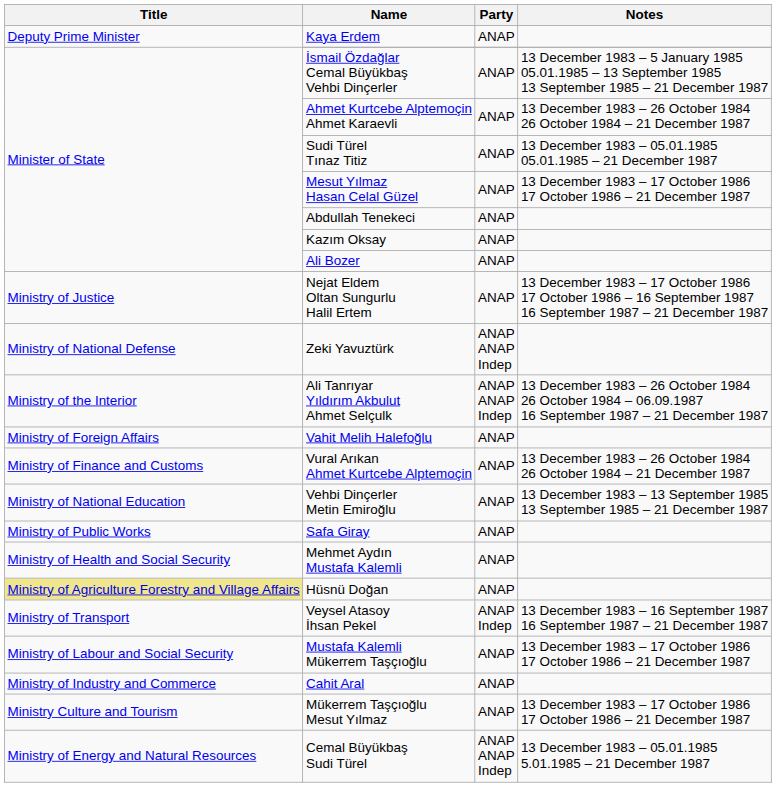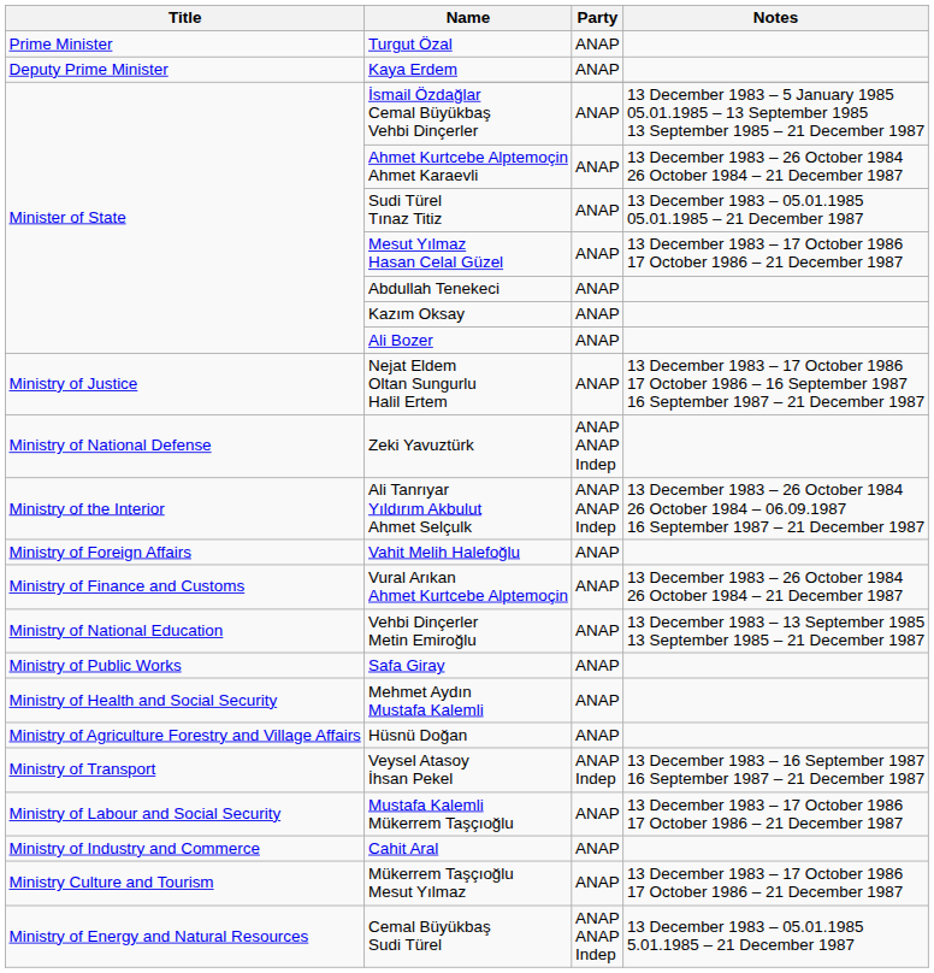 <table class="wikitable">
 <tr>
 <th>Title</th>
 <th>Name</th>
 <th>Party</th>
 <th>Notes</th>
+</tr>
+<tr>
+<td><a href='#'>Prime Minister</a></td>
+<td><a href='#'>Turgut Özal</a></td>
+<td>ANAP</td>
+<td></td>
 </tr>
 <tr>
 <td><a href='#'>Deputy Prime Minister</a></td>
 <td><a href='#'>Kaya Erdem</a></td>
 <td>ANAP</td>
 <td></td>
 </tr>
 <tr>
 <td rowspan="8" style="text-align:left;"><a href='#'>Minister of State</a></td>
 </tr>
 <tr>
 <td><a href='#'>İsmail Özdağlar</a><br>Cemal Büyükbaş<br>Vehbi Dinçerler</td>
 <td>ANAP</td>
 <td>13 December 1983 – 5 January 1985<br>05.01.1985 – 13 September 1985<br>13 September 1985 – 21 December 1987</td>
 </tr>
 <tr>
 <td><a href='#'>Ahmet Kurtcebe Alptemoçin</a><br>Ahmet Karaevli</td>
 <td>ANAP</td>
 <td>13 December 1983 – 26 October 1984<br>26 October 1984 – 21 December 1987</td>
 </tr>
 <tr>
 <td>Sudi Türel<br>Tınaz Titiz</td>
 <td>ANAP</td>
 <td>13 December 1983 – 05.01.1985<br>05.01.1985 – 21 December 1987</td>
 </tr>
 <tr>
 <td><a href='#'>Mesut Yılmaz</a><br><a href='#'>Hasan Celal Güzel</a></td>
 <td>ANAP</td>
 <td>13 December 1983 – 17 October 1986<br>17 October 1986 – 21 December 1987</td>
 </tr>
 <tr>
 <td>Abdullah Tenekeci</td>
 <td>ANAP</td>
 <td></td>
 </tr>
 <tr>
 <td>Kazım Oksay</td>
 <td>ANAP</td>
 <td></td>
 </tr>
 <tr>
 <td><a href='#'>Ali Bozer</a></td>
 <td>ANAP</td>
 <td></td>
 </tr>
 <tr>
 <td><a href='#'>Ministry of Justice</a></td>
 <td>Nejat Eldem<br>Oltan Sungurlu<br>Halil Ertem</td>
 <td>ANAP</td>
 <td>13 December 1983 – 17 October 1986<br>17 October 1986 – 16 September 1987<br>16 September 1987 – 21 December 1987</td>
 </tr>
 <tr>
 <td><a href='#'>Ministry of National Defense</a></td>
 <td>Zeki Yavuztürk</td>
 <td>ANAP<br>ANAP<br>Indep</td>
 <td></td>
 </tr>
 <tr>
 <td><a href='#'>Ministry of the Interior</a></td>
 <td>Ali Tanrıyar<br><a href='#'>Yıldırım Akbulut</a><br>Ahmet Selçulk</td>
 <td>ANAP<br>ANAP<br>Indep</td>
 <td>13 December 1983 – 26 October 1984<br>26 October 1984 – 06.09.1987<br>16 September 1987 – 21 December 1987</td>
 </tr>
 <tr>
 <td><a href='#'>Ministry of Foreign Affairs</a></td>
 <td><a href='#'>Vahit Melih Halefoğlu</a></td>
 <td>ANAP</td>
 <td></td>
 </tr>
 <tr>
 <td><a href='#'>Ministry of Finance and Customs</a></td>
 <td>Vural Arıkan<br><a href='#'>Ahmet Kurtcebe Alptemoçin</a></td>
 <td>ANAP</td>
 <td>13 December 1983 – 26 October 1984<br>26 October 1984 – 21 December 1987</td>
 </tr>
 <tr>
 <td><a href='#'>Ministry of National Education</a></td>
 <td>Vehbi Dinçerler<br>Metin Emiroğlu</td>
 <td>ANAP</td>
 <td>13 December 1983 – 13 September 1985<br>13 September 1985 – 21 December 1987</td>
 </tr>
 <tr>
 <td><a href='#'>Ministry of Public Works</a></td>
 <td><a href='#'>Safa Giray</a></td>
 <td>ANAP</td>
 <td></td>
 </tr>
 <tr>
 <td><a href='#'>Ministry of Health and Social Security</a></td>
 <td>Mehmet Aydın<br><a href='#'>Mustafa Kalemli</a></td>
 <td>ANAP</td>
 <td></td>
 </tr>
 <tr>
-<td style="background: khaki;"><a href='#'>Ministry of Agriculture Forestry and Village Affairs</a></td>
+<td><a href='#'>Ministry of Agriculture Forestry and Village Affairs</a></td>
 <td>Hüsnü Doğan</td>
 <td>ANAP</td>
 <td></td>
 </tr>
 <tr>
 <td><a href='#'>Ministry of Transport</a></td>
 <td>Veysel Atasoy<br>İhsan Pekel</td>
 <td>ANAP<br>Indep</td>
 <td>13 December 1983 – 16 September 1987<br>16 September 1987 – 21 December 1987</td>
 </tr>
 <tr>
 <td><a href='#'>Ministry of Labour and Social Security</a></td>
 <td><a href='#'>Mustafa Kalemli</a><br>Mükerrem Taşçıoğlu</td>
 <td>ANAP</td>
 <td>13 December 1983 – 17 October 1986<br>17 October 1986 – 21 December 1987</td>
 </tr>
 <tr>
 <td><a href='#'>Ministry of Industry and Commerce</a></td>
 <td><a href='#'>Cahit Aral</a></td>
 <td>ANAP</td>
 </tr>
 <tr>
 <td><a href='#'>Ministry Culture and Tourism</a></td>
 <td>Mükerrem Taşçıoğlu<br>Mesut Yılmaz</td>
 <td>ANAP</td>
 <td>13 December 1983 – 17 October 1986<br>17 October 1986 – 21 December 1987</td>
 </tr>
 <tr>
 <td><a href='#'>Ministry of Energy and Natural Resources</a></td>
 <td>Cemal Büyükbaş<br>Sudi Türel</td>
 <td>ANAP<br>ANAP<br>Indep</td>
 <td>13 December 1983 – 05.01.1985<br>5.01.1985 – 21 December 1987</td>
 </tr>
 </table>
